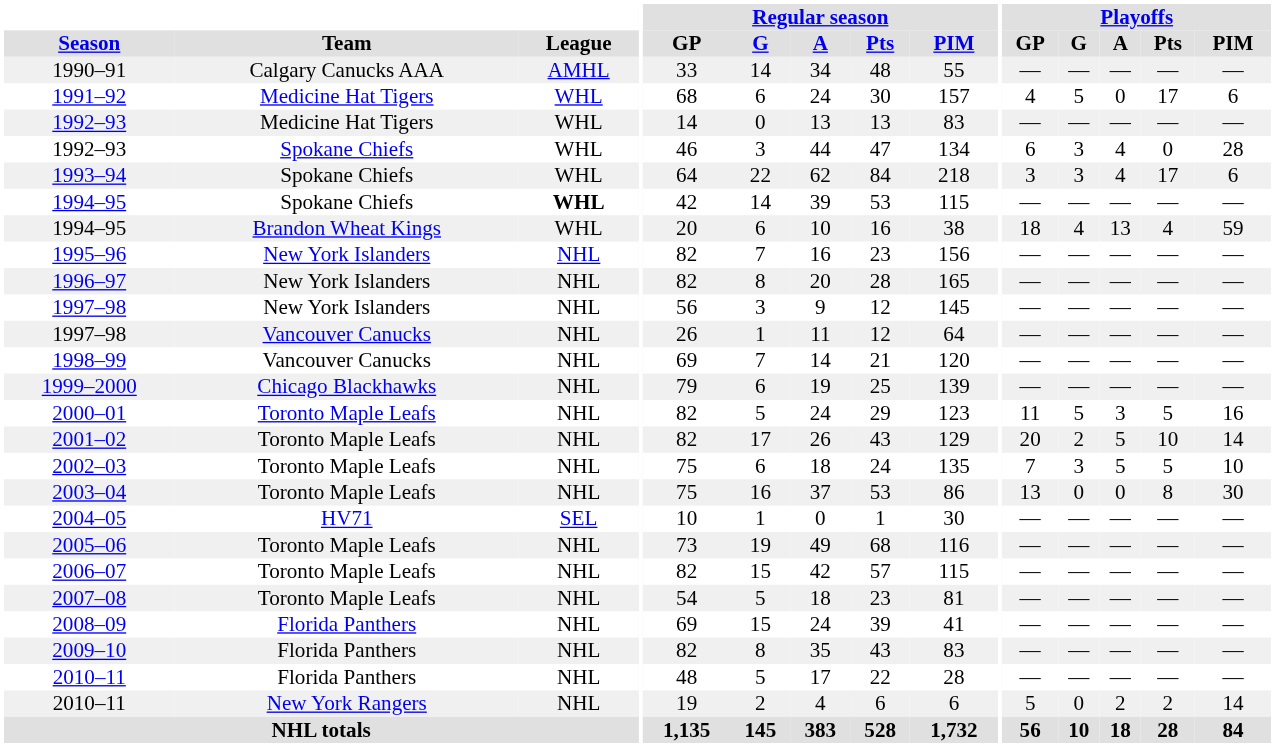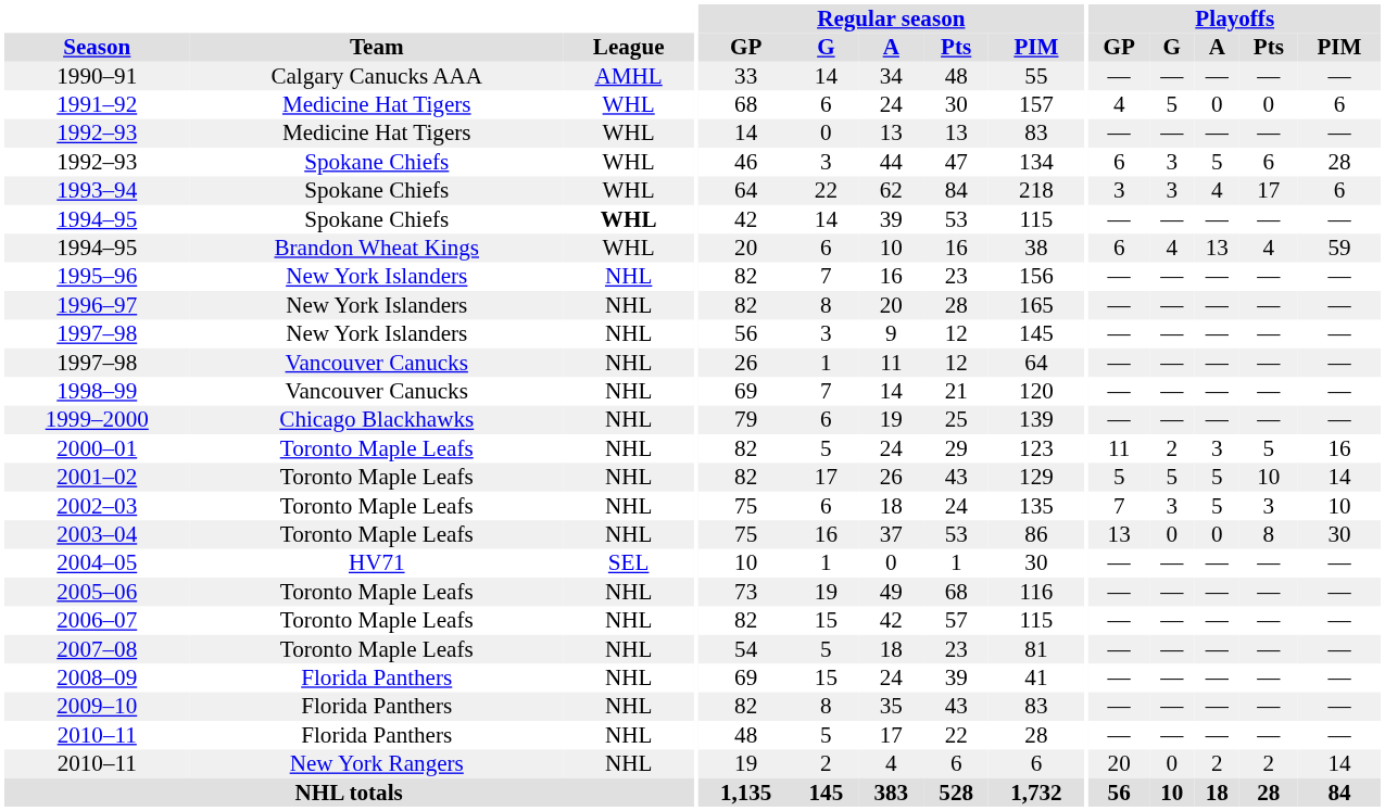 <table border="0" cellpadding="1" cellspacing="0" style="text-align:center; width:60em">
 <tr bgcolor="#e0e0e0">
 <th colspan="3" bgcolor="#ffffff"></th>
 <th rowspan="99" bgcolor="#ffffff"></th>
 <th colspan="5"><a href='#'>Regular season</a></th>
 <th rowspan="99" bgcolor="#ffffff"></th>
 <th colspan="5"><a href='#'>Playoffs</a></th>
 </tr>
 <tr bgcolor="#e0e0e0">
 <th><a href='#'>Season</a></th>
 <th>Team</th>
 <th>League</th>
 <th>GP</th>
 <th><a href='#'>G</a></th>
 <th><a href='#'>A</a></th>
 <th><a href='#'>Pts</a></th>
 <th><a href='#'>PIM</a></th>
 <th>GP</th>
 <th>G</th>
 <th>A</th>
 <th>Pts</th>
 <th>PIM</th>
 </tr>
 <tr bgcolor="#f0f0f0">
 <td>1990–91</td>
 <td>Calgary Canucks AAA</td>
 <td><a href='#'>AMHL</a></td>
 <td>33</td>
 <td>14</td>
 <td>34</td>
 <td>48</td>
 <td>55</td>
 <td>—</td>
 <td>—</td>
 <td>—</td>
 <td>—</td>
 <td>—</td>
 </tr>
 <tr>
 <td><a href='#'>1991–92</a></td>
 <td><a href='#'>Medicine Hat Tigers</a></td>
 <td><a href='#'>WHL</a></td>
 <td>68</td>
 <td>6</td>
 <td>24</td>
 <td>30</td>
 <td>157</td>
 <td>4</td>
 <td>5</td>
 <td>0</td>
-<td>17</td>
+<td>0</td>
 <td>6</td>
 </tr>
 <tr bgcolor="#f0f0f0">
 <td><a href='#'>1992–93</a></td>
 <td>Medicine Hat Tigers</td>
 <td>WHL</td>
 <td>14</td>
 <td>0</td>
 <td>13</td>
 <td>13</td>
 <td>83</td>
 <td>—</td>
 <td>—</td>
 <td>—</td>
 <td>—</td>
 <td>—</td>
 </tr>
 <tr>
 <td>1992–93</td>
 <td><a href='#'>Spokane Chiefs</a></td>
 <td>WHL</td>
 <td>46</td>
 <td>3</td>
 <td>44</td>
 <td>47</td>
 <td>134</td>
 <td>6</td>
 <td>3</td>
-<td>4</td>
-<td>0</td>
+<td>5</td>
+<td>6</td>
 <td>28</td>
 </tr>
 <tr bgcolor="#f0f0f0">
 <td><a href='#'>1993–94</a></td>
 <td>Spokane Chiefs</td>
 <td>WHL</td>
 <td>64</td>
 <td>22</td>
 <td>62</td>
 <td>84</td>
 <td>218</td>
 <td>3</td>
 <td>3</td>
 <td>4</td>
 <td>17</td>
 <td>6</td>
 </tr>
 <tr>
 <td><a href='#'>1994–95</a></td>
 <td>Spokane Chiefs</td>
 <td><strong>WHL</strong></td>
 <td>42</td>
 <td>14</td>
 <td>39</td>
 <td>53</td>
 <td>115</td>
 <td>—</td>
 <td>—</td>
 <td>—</td>
 <td>—</td>
 <td>—</td>
 </tr>
 <tr bgcolor="#f0f0f0">
 <td>1994–95</td>
 <td><a href='#'>Brandon Wheat Kings</a></td>
 <td>WHL</td>
 <td>20</td>
 <td>6</td>
 <td>10</td>
 <td>16</td>
 <td>38</td>
-<td>18</td>
+<td>6</td>
 <td>4</td>
 <td>13</td>
 <td>4</td>
 <td>59</td>
 </tr>
 <tr>
 <td><a href='#'>1995–96</a></td>
 <td><a href='#'>New York Islanders</a></td>
 <td><a href='#'>NHL</a></td>
 <td>82</td>
 <td>7</td>
 <td>16</td>
 <td>23</td>
 <td>156</td>
 <td>—</td>
 <td>—</td>
 <td>—</td>
 <td>—</td>
 <td>—</td>
 </tr>
 <tr bgcolor="#f0f0f0">
 <td><a href='#'>1996–97</a></td>
 <td>New York Islanders</td>
 <td>NHL</td>
 <td>82</td>
 <td>8</td>
 <td>20</td>
 <td>28</td>
 <td>165</td>
 <td>—</td>
 <td>—</td>
 <td>—</td>
 <td>—</td>
 <td>—</td>
 </tr>
 <tr>
 <td><a href='#'>1997–98</a></td>
 <td>New York Islanders</td>
 <td>NHL</td>
 <td>56</td>
 <td>3</td>
 <td>9</td>
 <td>12</td>
 <td>145</td>
 <td>—</td>
 <td>—</td>
 <td>—</td>
 <td>—</td>
 <td>—</td>
 </tr>
 <tr bgcolor="#f0f0f0">
 <td>1997–98</td>
 <td><a href='#'>Vancouver Canucks</a></td>
 <td>NHL</td>
 <td>26</td>
 <td>1</td>
 <td>11</td>
 <td>12</td>
 <td>64</td>
 <td>—</td>
 <td>—</td>
 <td>—</td>
 <td>—</td>
 <td>—</td>
 </tr>
 <tr>
 <td><a href='#'>1998–99</a></td>
 <td>Vancouver Canucks</td>
 <td>NHL</td>
 <td>69</td>
 <td>7</td>
 <td>14</td>
 <td>21</td>
 <td>120</td>
 <td>—</td>
 <td>—</td>
 <td>—</td>
 <td>—</td>
 <td>—</td>
 </tr>
 <tr bgcolor="#f0f0f0">
 <td><a href='#'>1999–2000</a></td>
 <td><a href='#'>Chicago Blackhawks</a></td>
 <td>NHL</td>
 <td>79</td>
 <td>6</td>
 <td>19</td>
 <td>25</td>
 <td>139</td>
 <td>—</td>
 <td>—</td>
 <td>—</td>
 <td>—</td>
 <td>—</td>
 </tr>
 <tr>
 <td><a href='#'>2000–01</a></td>
 <td><a href='#'>Toronto Maple Leafs</a></td>
 <td>NHL</td>
 <td>82</td>
 <td>5</td>
 <td>24</td>
 <td>29</td>
 <td>123</td>
 <td>11</td>
-<td>5</td>
+<td>2</td>
 <td>3</td>
 <td>5</td>
 <td>16</td>
 </tr>
 <tr bgcolor="#f0f0f0">
 <td><a href='#'>2001–02</a></td>
 <td>Toronto Maple Leafs</td>
 <td>NHL</td>
 <td>82</td>
 <td>17</td>
 <td>26</td>
 <td>43</td>
 <td>129</td>
-<td>20</td>
-<td>2</td>
+<td>5</td>
+<td>5</td>
 <td>5</td>
 <td>10</td>
 <td>14</td>
 </tr>
 <tr>
 <td><a href='#'>2002–03</a></td>
 <td>Toronto Maple Leafs</td>
 <td>NHL</td>
 <td>75</td>
 <td>6</td>
 <td>18</td>
 <td>24</td>
 <td>135</td>
 <td>7</td>
 <td>3</td>
 <td>5</td>
-<td>5</td>
+<td>3</td>
 <td>10</td>
 </tr>
 <tr bgcolor="#f0f0f0">
 <td><a href='#'>2003–04</a></td>
 <td>Toronto Maple Leafs</td>
 <td>NHL</td>
 <td>75</td>
 <td>16</td>
 <td>37</td>
 <td>53</td>
 <td>86</td>
 <td>13</td>
 <td>0</td>
 <td>0</td>
 <td>8</td>
 <td>30</td>
 </tr>
 <tr>
 <td><a href='#'>2004–05</a></td>
 <td><a href='#'>HV71</a></td>
 <td><a href='#'>SEL</a></td>
 <td>10</td>
 <td>1</td>
 <td>0</td>
 <td>1</td>
 <td>30</td>
 <td>—</td>
 <td>—</td>
 <td>—</td>
 <td>—</td>
 <td>—</td>
 </tr>
 <tr bgcolor="#f0f0f0">
 <td><a href='#'>2005–06</a></td>
 <td>Toronto Maple Leafs</td>
 <td>NHL</td>
 <td>73</td>
 <td>19</td>
 <td>49</td>
 <td>68</td>
 <td>116</td>
 <td>—</td>
 <td>—</td>
 <td>—</td>
 <td>—</td>
 <td>—</td>
 </tr>
 <tr>
 <td><a href='#'>2006–07</a></td>
 <td>Toronto Maple Leafs</td>
 <td>NHL</td>
 <td>82</td>
 <td>15</td>
 <td>42</td>
 <td>57</td>
 <td>115</td>
 <td>—</td>
 <td>—</td>
 <td>—</td>
 <td>—</td>
 <td>—</td>
 </tr>
 <tr bgcolor="#f0f0f0">
 <td><a href='#'>2007–08</a></td>
 <td>Toronto Maple Leafs</td>
 <td>NHL</td>
 <td>54</td>
 <td>5</td>
 <td>18</td>
 <td>23</td>
 <td>81</td>
 <td>—</td>
 <td>—</td>
 <td>—</td>
 <td>—</td>
 <td>—</td>
 </tr>
 <tr>
 <td><a href='#'>2008–09</a></td>
 <td><a href='#'>Florida Panthers</a></td>
 <td>NHL</td>
 <td>69</td>
 <td>15</td>
 <td>24</td>
 <td>39</td>
 <td>41</td>
 <td>—</td>
 <td>—</td>
 <td>—</td>
 <td>—</td>
 <td>—</td>
 </tr>
 <tr bgcolor="#f0f0f0">
 <td><a href='#'>2009–10</a></td>
 <td>Florida Panthers</td>
 <td>NHL</td>
 <td>82</td>
 <td>8</td>
 <td>35</td>
 <td>43</td>
 <td>83</td>
 <td>—</td>
 <td>—</td>
 <td>—</td>
 <td>—</td>
 <td>—</td>
 </tr>
 <tr>
 <td><a href='#'>2010–11</a></td>
 <td>Florida Panthers</td>
 <td>NHL</td>
 <td>48</td>
 <td>5</td>
 <td>17</td>
 <td>22</td>
 <td>28</td>
 <td>—</td>
 <td>—</td>
 <td>—</td>
 <td>—</td>
 <td>—</td>
 </tr>
 <tr bgcolor="#f0f0f0">
 <td>2010–11</td>
 <td><a href='#'>New York Rangers</a></td>
 <td>NHL</td>
 <td>19</td>
 <td>2</td>
 <td>4</td>
 <td>6</td>
 <td>6</td>
-<td>5</td>
+<td>20</td>
 <td>0</td>
 <td>2</td>
 <td>2</td>
 <td>14</td>
 </tr>
 <tr bgcolor="#e0e0e0">
 <th colspan="3">NHL totals</th>
 <th>1,135</th>
 <th>145</th>
 <th>383</th>
 <th>528</th>
 <th>1,732</th>
 <th>56</th>
 <th>10</th>
 <th>18</th>
 <th>28</th>
 <th>84</th>
 </tr>
 </table>
